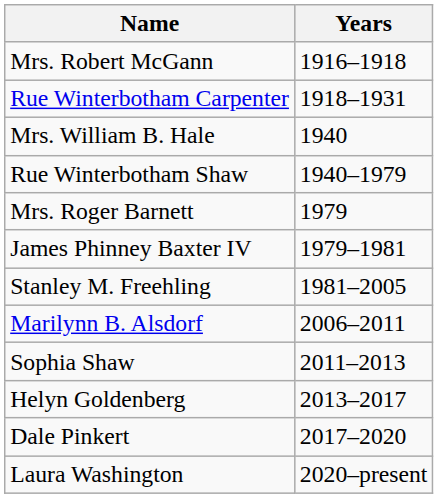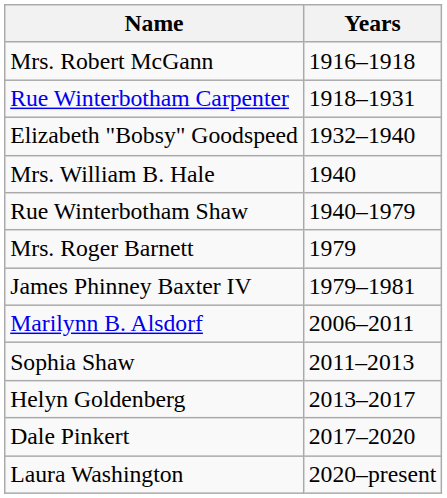 <table class="wikitable">
 <tr>
 <th>Name</th>
 <th>Years</th>
 </tr>
 <tr>
 <td>Mrs. Robert McGann</td>
 <td>1916–1918</td>
 </tr>
 <tr>
 <td><a href='#'>Rue Winterbotham Carpenter</a></td>
 <td>1918–1931</td>
+</tr>
+<tr>
+<td>Elizabeth "Bobsy" Goodspeed</td>
+<td>1932–1940</td>
 </tr>
 <tr>
 <td>Mrs. William B. Hale</td>
 <td>1940</td>
 </tr>
 <tr>
 <td>Rue Winterbotham Shaw</td>
 <td>1940–1979</td>
 </tr>
 <tr>
 <td>Mrs. Roger Barnett</td>
 <td>1979</td>
 </tr>
 <tr>
 <td>James Phinney Baxter IV</td>
 <td>1979–1981</td>
-</tr>
-<tr>
-<td>Stanley M. Freehling</td>
-<td>1981–2005</td>
 </tr>
 <tr>
 <td><a href='#'>Marilynn B. Alsdorf</a></td>
 <td>2006–2011</td>
 </tr>
 <tr>
 <td>Sophia Shaw</td>
 <td>2011–2013</td>
 </tr>
 <tr>
 <td>Helyn Goldenberg</td>
 <td>2013–2017</td>
 </tr>
 <tr>
 <td>Dale Pinkert</td>
 <td>2017–2020</td>
 </tr>
 <tr>
 <td>Laura Washington</td>
 <td>2020–present</td>
 </tr>
 </table>
